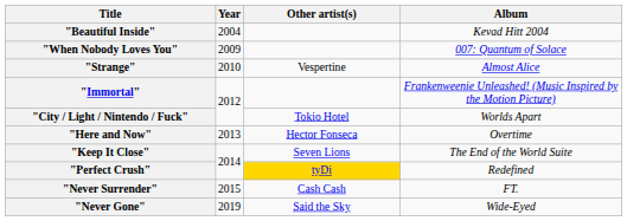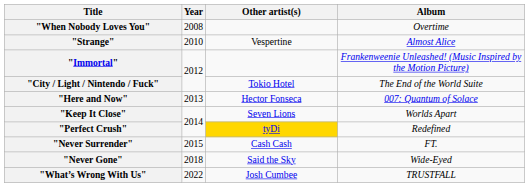 <table class="wikitable plainrowheaders" style="text-align:center">
 <tr>
 <th scope="col" style="width:19em;">Title</th>
 <th scope="col">Year</th>
 <th scope="col" style="width:14em;">Other artist(s)</th>
 <th scope="col" style="width:20em;">Album</th>
 </tr>
 <tr>
-<th scope="row">"Beautiful Inside"</th>
-<td>2004</td>
+<th scope="row">"When Nobody Loves You" </th>
+<td>2008</td>
 <td></td>
-<td><em>Kevad Hitt 2004</em></td>
-</tr>
-<tr>
-<th scope="row">"When Nobody Loves You" </th>
-<td>2009</td>
-<td></td>
-<td><em><a href='#'>007: Quantum of Solace</a></em></td>
+<td><em>Overtime</em></td>
 </tr>
 <tr>
 <th scope="row">"Strange"</th>
 <td>2010</td>
 <td>Vespertine</td>
 <td><em><a href='#'>Almost Alice</a></em></td>
 </tr>
 <tr>
 <th scope="row">"<a href='#'>Immortal</a>"</th>
 <td rowspan=2>2012</td>
 <td></td>
 <td><em><a href='#'>Frankenweenie Unleashed! (Music Inspired by the Motion Picture)</a></em></td>
 </tr>
 <tr>
 <th scope="row">"City / Light / Nintendo / Fuck"</th>
 <td><a href='#'>Tokio Hotel</a></td>
-<td><em>Worlds Apart</em></td>
+<td><em>The End of the World Suite</em></td>
 </tr>
 <tr>
 <th scope="row">"Here and Now"</th>
 <td>2013</td>
 <td><a href='#'>Hector Fonseca</a></td>
-<td><em>Overtime</em></td>
+<td><em><a href='#'>007: Quantum of Solace</a></em></td>
 </tr>
 <tr>
 <th scope="row">"Keep It Close"</th>
 <td rowspan=2>2014</td>
 <td><a href='#'>Seven Lions</a></td>
-<td><em>The End of the World Suite</em></td>
+<td><em>Worlds Apart</em></td>
 </tr>
 <tr>
 <th scope="row">"Perfect Crush"</th>
 <td style="background: gold;"><a href='#'>tyDi</a></td>
 <td><em>Redefined</em></td>
 </tr>
 <tr>
 <th scope="row">"Never Surrender"<br></th>
 <td>2015</td>
 <td><a href='#'>Cash Cash</a></td>
 <td><em>FT.</em></td>
 </tr>
 <tr>
 <th scope="row">"Never Gone"</th>
-<td>2019</td>
+<td>2018</td>
 <td><a href='#'>Said the Sky</a></td>
 <td><em>Wide-Eyed</em></td>
 </tr>
+<tr>
+<th scope="row">"What’s Wrong With Us"</th>
+<td>2022</td>
+<td><a href='#'>Josh Cumbee</a></td>
+<td><em>TRUSTFALL</em></td>
+</tr>
 </table>
